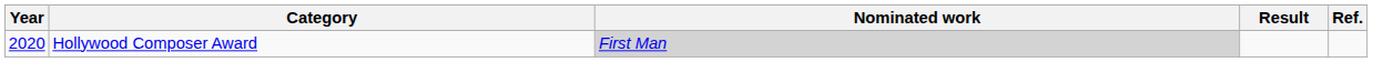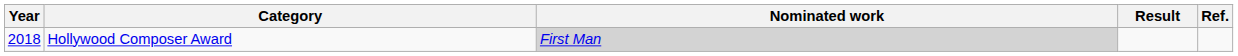 <table class=wikitable>
 <tr>
 <th scope="col" style="width:1em;">Year</th>
 <th scope="col" style="width:33em;">Category</th>
 <th scope="col" style="width:39em;">Nominated work</th>
 <th scope="col" style="width:5em;">Result</th>
 <th scope="col" style="width:1em;">Ref.</th>
 </tr>
 <tr>
-<td><a href='#'>2020</a></td>
+<td><a href='#'>2018</a></td>
 <td><a href='#'>Hollywood Composer Award</a></td>
 <td style="background: lightgrey;"><em><a href='#'>First Man</a></em></td>
 <td></td>
 <td style="text-align:center;"></td>
 </tr>
 </table>
